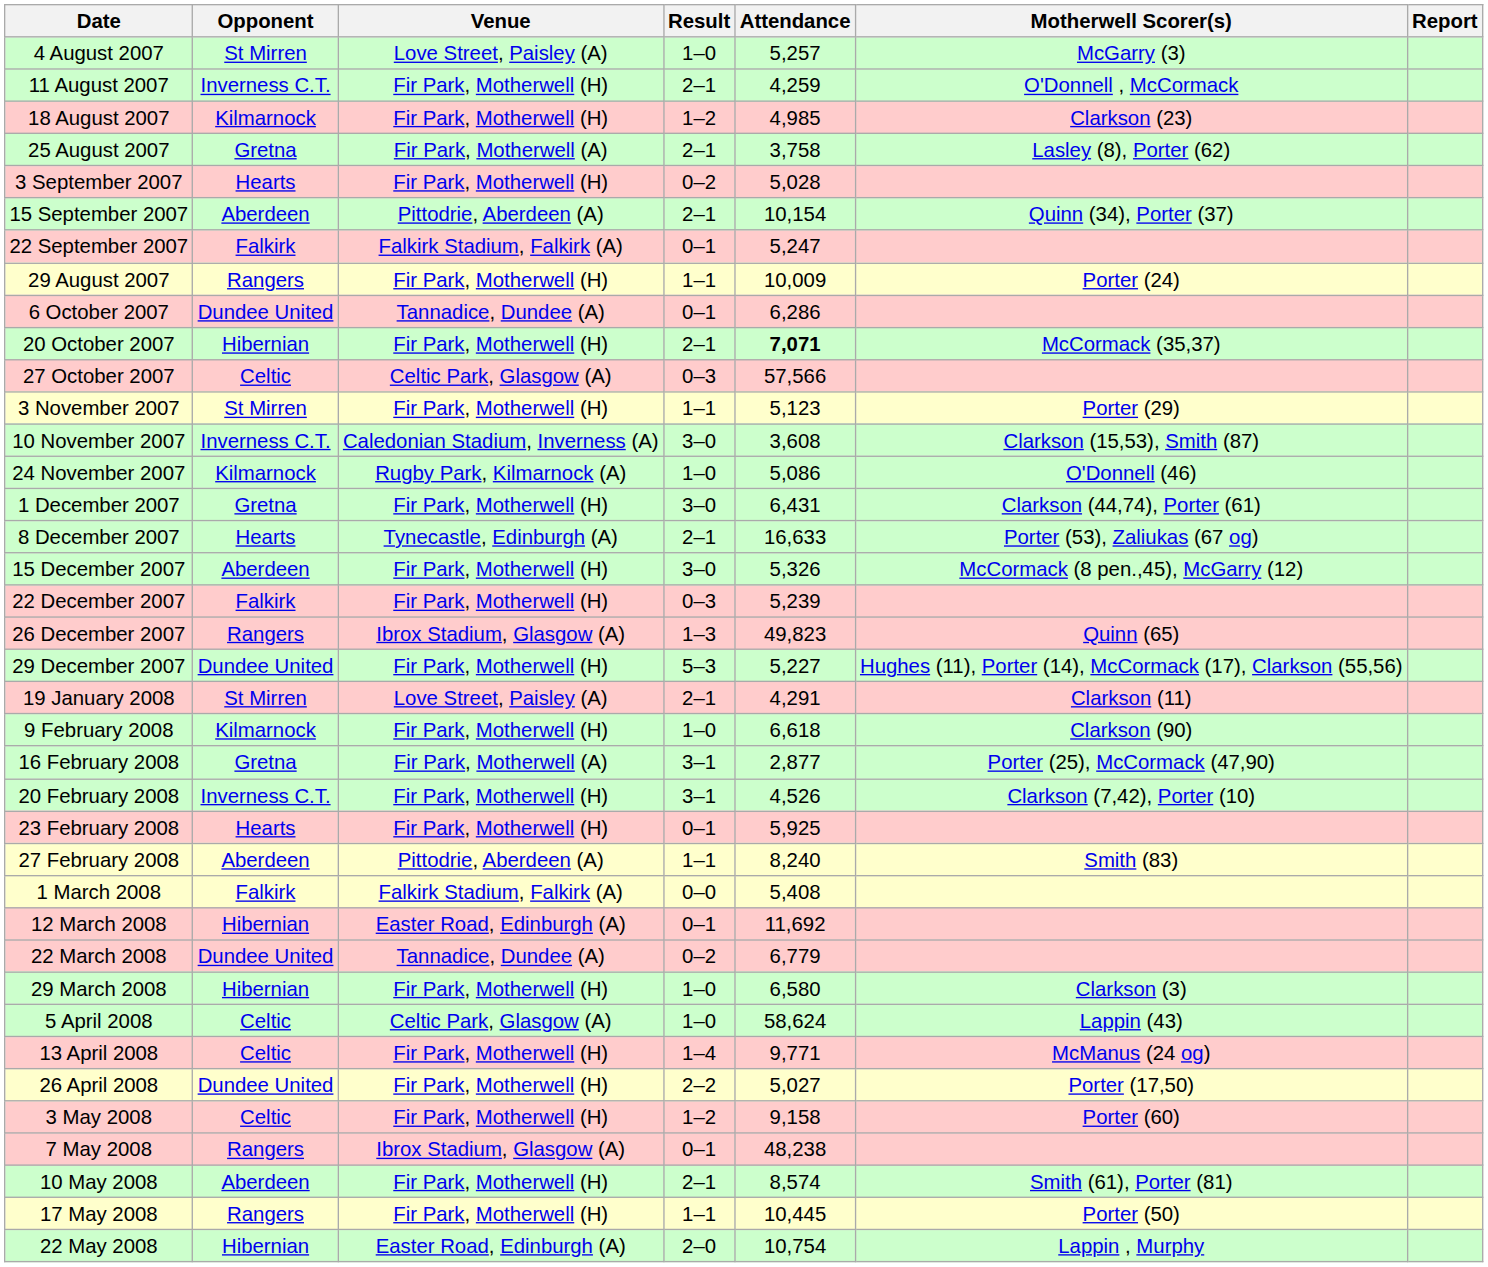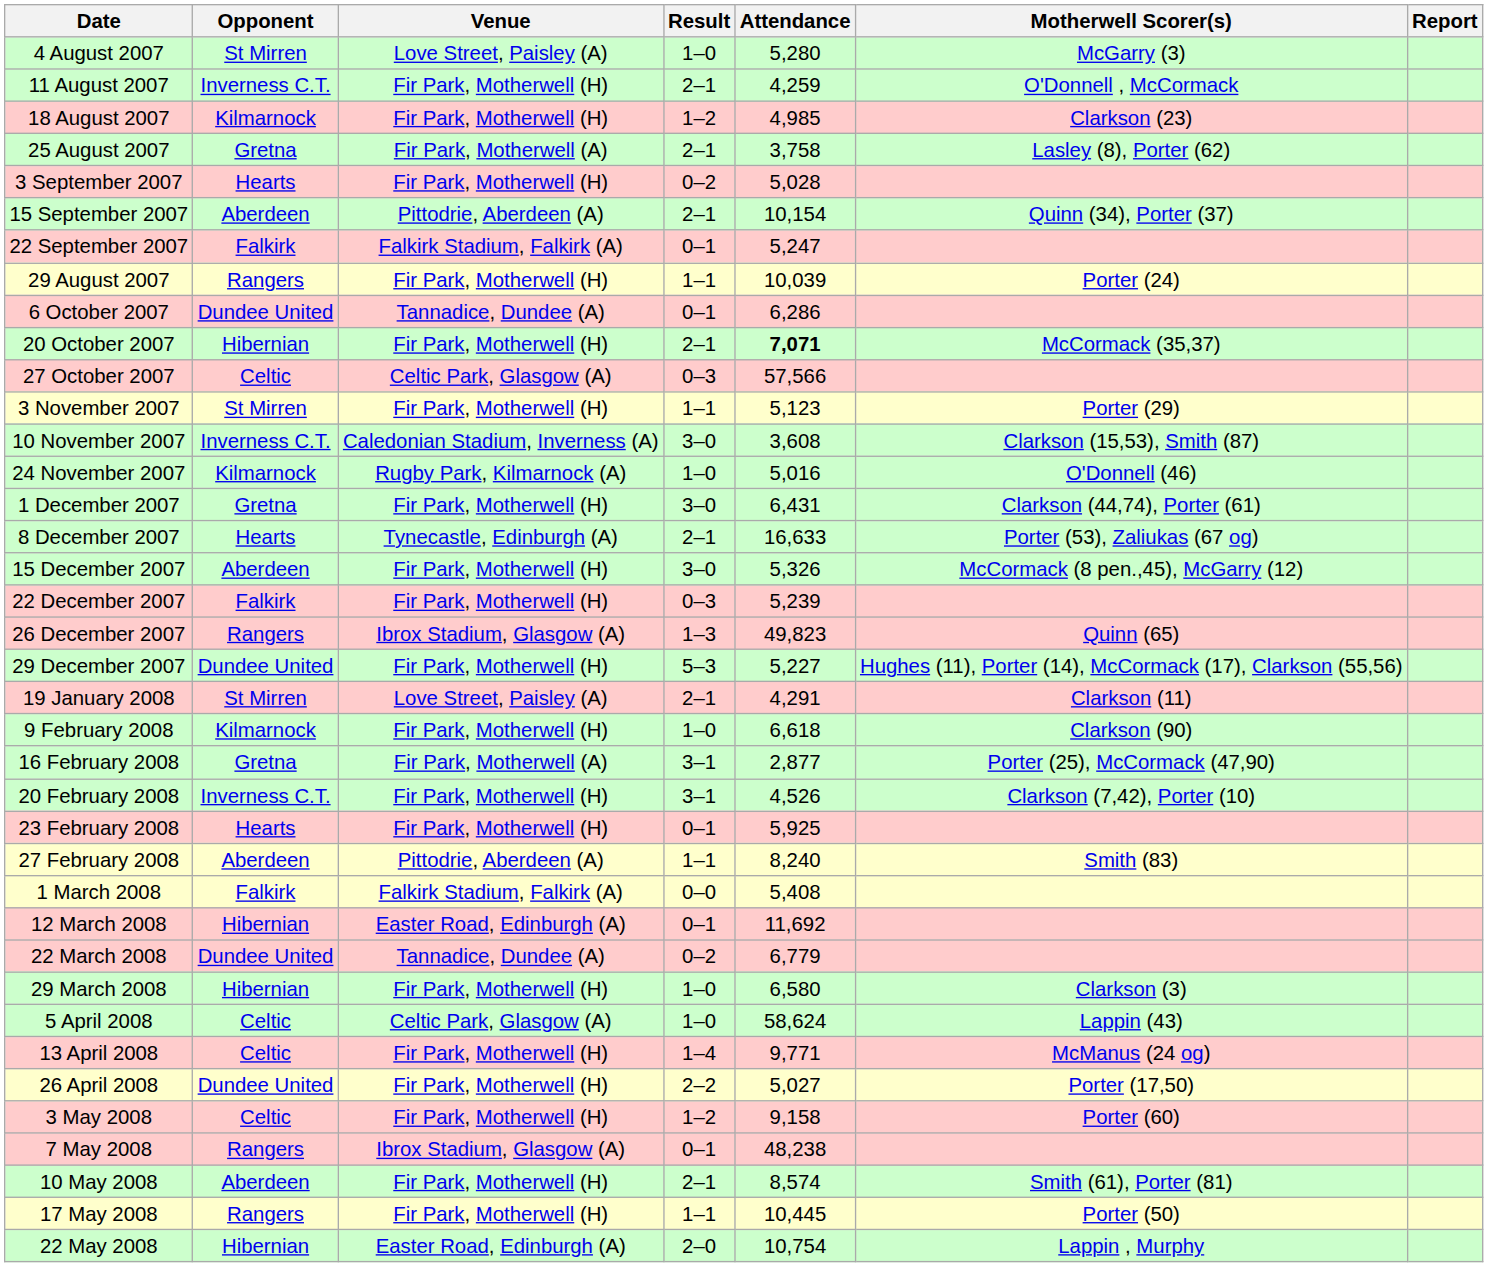 <table class="wikitable sortable" style="font-size:95%; text-align:center">
 <tr>
 <th>Date</th>
 <th>Opponent</th>
 <th>Venue</th>
 <th>Result</th>
 <th>Attendance</th>
 <th>Motherwell Scorer(s)</th>
 <th>Report</th>
 </tr>
 <tr style="background:#ccffcc;">
 <td>4 August 2007</td>
 <td><a href='#'>St Mirren</a></td>
 <td><a href='#'>Love Street</a>, <a href='#'>Paisley</a> (A)</td>
 <td>1–0</td>
-<td>5,257</td>
+<td>5,280</td>
 <td><a href='#'>McGarry</a> (3)</td>
 <td></td>
 </tr>
 <tr style="background:#ccffcc;">
 <td>11 August 2007</td>
 <td><a href='#'>Inverness C.T.</a></td>
 <td><a href='#'>Fir Park</a>, <a href='#'>Motherwell</a> (H)</td>
 <td>2–1</td>
 <td>4,259</td>
 <td><a href='#'>O'Donnell</a> , <a href='#'>McCormack</a> </td>
 <td></td>
 </tr>
 <tr style="background:#ffcccc;">
 <td>18 August 2007</td>
 <td><a href='#'>Kilmarnock</a></td>
 <td><a href='#'>Fir Park</a>, <a href='#'>Motherwell</a> (H)</td>
 <td>1–2</td>
 <td>4,985</td>
 <td><a href='#'>Clarkson</a> (23)</td>
 <td></td>
 </tr>
 <tr style="background:#ccffcc;">
 <td>25 August 2007</td>
 <td><a href='#'>Gretna</a></td>
 <td><a href='#'>Fir Park</a>, <a href='#'>Motherwell</a> (A)</td>
 <td>2–1</td>
 <td>3,758</td>
 <td><a href='#'>Lasley</a> (8), <a href='#'>Porter</a> (62)</td>
 <td></td>
 </tr>
 <tr style="background:#ffcccc;">
 <td>3 September 2007</td>
 <td><a href='#'>Hearts</a></td>
 <td><a href='#'>Fir Park</a>, <a href='#'>Motherwell</a> (H)</td>
 <td>0–2</td>
 <td>5,028</td>
 <td></td>
 <td></td>
 </tr>
 <tr style="background:#ccffcc;">
 <td>15 September 2007</td>
 <td><a href='#'>Aberdeen</a></td>
 <td><a href='#'>Pittodrie</a>, <a href='#'>Aberdeen</a> (A)</td>
 <td>2–1</td>
 <td>10,154</td>
 <td><a href='#'>Quinn</a> (34), <a href='#'>Porter</a> (37)</td>
 <td></td>
 </tr>
 <tr style="background:#ffcccc;">
 <td>22 September 2007</td>
 <td><a href='#'>Falkirk</a></td>
 <td><a href='#'>Falkirk Stadium</a>, <a href='#'>Falkirk</a> (A)</td>
 <td>0–1</td>
 <td>5,247</td>
 <td></td>
 <td></td>
 </tr>
 <tr style="background:#ffffcc;">
 <td>29 August 2007</td>
 <td><a href='#'>Rangers</a></td>
 <td><a href='#'>Fir Park</a>, <a href='#'>Motherwell</a> (H)</td>
 <td>1–1</td>
-<td>10,009</td>
+<td>10,039</td>
 <td><a href='#'>Porter</a> (24)</td>
 <td></td>
 </tr>
 <tr style="background:#ffcccc;">
 <td>6 October 2007</td>
 <td><a href='#'>Dundee United</a></td>
 <td><a href='#'>Tannadice</a>, <a href='#'>Dundee</a> (A)</td>
 <td>0–1</td>
 <td>6,286</td>
 <td></td>
 <td></td>
 </tr>
 <tr style="background:#ccffcc;">
 <td>20 October 2007</td>
 <td><a href='#'>Hibernian</a></td>
 <td><a href='#'>Fir Park</a>, <a href='#'>Motherwell</a> (H)</td>
 <td>2–1</td>
 <td><strong>7,071</strong></td>
 <td><a href='#'>McCormack</a> (35,37)</td>
 <td></td>
 </tr>
 <tr style="background:#ffcccc;">
 <td>27 October 2007</td>
 <td><a href='#'>Celtic</a></td>
 <td><a href='#'>Celtic Park</a>, <a href='#'>Glasgow</a> (A)</td>
 <td>0–3</td>
 <td>57,566</td>
 <td></td>
 <td></td>
 </tr>
 <tr style="background:#ffffcc;">
 <td>3 November 2007</td>
 <td><a href='#'>St Mirren</a></td>
 <td><a href='#'>Fir Park</a>, <a href='#'>Motherwell</a> (H)</td>
 <td>1–1</td>
 <td>5,123</td>
 <td><a href='#'>Porter</a> (29)</td>
 <td></td>
 </tr>
 <tr style="background:#ccffcc;">
 <td>10 November 2007</td>
 <td><a href='#'>Inverness C.T.</a></td>
 <td><a href='#'>Caledonian Stadium</a>, <a href='#'>Inverness</a> (A)</td>
 <td>3–0</td>
 <td>3,608</td>
 <td><a href='#'>Clarkson</a> (15,53), <a href='#'>Smith</a> (87)</td>
 <td></td>
 </tr>
 <tr style="background:#ccffcc;">
 <td>24 November 2007</td>
 <td><a href='#'>Kilmarnock</a></td>
 <td><a href='#'>Rugby Park</a>, <a href='#'>Kilmarnock</a> (A)</td>
 <td>1–0</td>
-<td>5,086</td>
+<td>5,016</td>
 <td><a href='#'>O'Donnell</a> (46)</td>
 <td></td>
 </tr>
 <tr style="background:#ccffcc;">
 <td>1 December 2007</td>
 <td><a href='#'>Gretna</a></td>
 <td><a href='#'>Fir Park</a>, <a href='#'>Motherwell</a> (H)</td>
 <td>3–0</td>
 <td>6,431</td>
 <td><a href='#'>Clarkson</a> (44,74), <a href='#'>Porter</a> (61)</td>
 <td></td>
 </tr>
 <tr style="background:#ccffcc;">
 <td>8 December 2007</td>
 <td><a href='#'>Hearts</a></td>
 <td><a href='#'>Tynecastle</a>, <a href='#'>Edinburgh</a> (A)</td>
 <td>2–1</td>
 <td>16,633</td>
 <td><a href='#'>Porter</a> (53), <a href='#'>Zaliukas</a> (67 <a href='#'>og</a>)</td>
 <td></td>
 </tr>
 <tr style="background:#ccffcc;">
 <td>15 December 2007</td>
 <td><a href='#'>Aberdeen</a></td>
 <td><a href='#'>Fir Park</a>, <a href='#'>Motherwell</a> (H)</td>
 <td>3–0</td>
 <td>5,326</td>
 <td><a href='#'>McCormack</a> (8 pen.,45), <a href='#'>McGarry</a> (12)</td>
 <td></td>
 </tr>
 <tr style="background:#ffcccc;">
 <td>22 December 2007</td>
 <td><a href='#'>Falkirk</a></td>
 <td><a href='#'>Fir Park</a>, <a href='#'>Motherwell</a> (H)</td>
 <td>0–3</td>
 <td>5,239</td>
 <td></td>
 <td></td>
 </tr>
 <tr style="background:#ffcccc;">
 <td>26 December 2007</td>
 <td><a href='#'>Rangers</a></td>
 <td><a href='#'>Ibrox Stadium</a>, <a href='#'>Glasgow</a> (A)</td>
 <td>1–3</td>
 <td>49,823</td>
 <td><a href='#'>Quinn</a> (65)</td>
 <td></td>
 </tr>
 <tr style="background:#ccffcc;">
 <td>29 December 2007</td>
 <td><a href='#'>Dundee United</a></td>
 <td><a href='#'>Fir Park</a>, <a href='#'>Motherwell</a> (H)</td>
 <td>5–3</td>
 <td>5,227</td>
 <td><a href='#'>Hughes</a> (11), <a href='#'>Porter</a> (14), <a href='#'>McCormack</a> (17), <a href='#'>Clarkson</a> (55,56)</td>
 <td></td>
 </tr>
 <tr style="background:#ffcccc;">
 <td>19 January 2008</td>
 <td><a href='#'>St Mirren</a></td>
 <td><a href='#'>Love Street</a>, <a href='#'>Paisley</a> (A)</td>
 <td>2–1</td>
 <td>4,291</td>
 <td><a href='#'>Clarkson</a> (11)</td>
 <td></td>
 </tr>
 <tr style="background:#ccffcc;">
 <td>9 February 2008</td>
 <td><a href='#'>Kilmarnock</a></td>
 <td><a href='#'>Fir Park</a>, <a href='#'>Motherwell</a> (H)</td>
 <td>1–0</td>
 <td>6,618</td>
 <td><a href='#'>Clarkson</a> (90)</td>
 <td></td>
 </tr>
 <tr style="background:#ccffcc;">
 <td>16 February 2008</td>
 <td><a href='#'>Gretna</a></td>
 <td><a href='#'>Fir Park</a>, <a href='#'>Motherwell</a> (A)</td>
 <td>3–1</td>
 <td>2,877</td>
 <td> <a href='#'>Porter</a> (25), <a href='#'>McCormack</a> (47,90)</td>
 <td></td>
 </tr>
 <tr style="background:#ccffcc;">
 <td>20 February 2008</td>
 <td><a href='#'>Inverness C.T.</a></td>
 <td><a href='#'>Fir Park</a>, <a href='#'>Motherwell</a> (H)</td>
 <td>3–1</td>
 <td>4,526</td>
 <td><a href='#'>Clarkson</a> (7,42), <a href='#'>Porter</a> (10)</td>
 <td></td>
 </tr>
 <tr style="background:#ffcccc;">
 <td>23 February 2008</td>
 <td><a href='#'>Hearts</a></td>
 <td><a href='#'>Fir Park</a>, <a href='#'>Motherwell</a> (H)</td>
 <td>0–1</td>
 <td>5,925</td>
 <td></td>
 <td></td>
 </tr>
 <tr style="background:#ffffcc;">
 <td>27 February 2008</td>
 <td><a href='#'>Aberdeen</a></td>
 <td><a href='#'>Pittodrie</a>, <a href='#'>Aberdeen</a> (A)</td>
 <td>1–1</td>
 <td>8,240</td>
 <td><a href='#'>Smith</a> (83)</td>
 <td></td>
 </tr>
 <tr style="background:#ffffcc;">
 <td>1 March 2008</td>
 <td><a href='#'>Falkirk</a></td>
 <td><a href='#'>Falkirk Stadium</a>, <a href='#'>Falkirk</a> (A)</td>
 <td>0–0</td>
 <td>5,408</td>
 <td></td>
 <td></td>
 </tr>
 <tr style="background:#ffcccc;">
 <td>12 March 2008</td>
 <td><a href='#'>Hibernian</a></td>
 <td><a href='#'>Easter Road</a>, <a href='#'>Edinburgh</a> (A)</td>
 <td>0–1</td>
 <td>11,692</td>
 <td></td>
 <td></td>
 </tr>
 <tr style="background:#ffcccc;">
 <td>22 March 2008</td>
 <td><a href='#'>Dundee United</a></td>
 <td><a href='#'>Tannadice</a>, <a href='#'>Dundee</a> (A)</td>
 <td>0–2</td>
 <td>6,779</td>
 <td></td>
 <td></td>
 </tr>
 <tr style="background:#ccffcc;">
 <td>29 March 2008</td>
 <td><a href='#'>Hibernian</a></td>
 <td><a href='#'>Fir Park</a>, <a href='#'>Motherwell</a> (H)</td>
 <td>1–0</td>
 <td>6,580</td>
 <td><a href='#'>Clarkson</a> (3)</td>
 <td></td>
 </tr>
 <tr style="background:#ccffcc;">
 <td>5 April 2008</td>
 <td><a href='#'>Celtic</a></td>
 <td><a href='#'>Celtic Park</a>, <a href='#'>Glasgow</a> (A)</td>
 <td>1–0</td>
 <td>58,624</td>
 <td><a href='#'>Lappin</a> (43)</td>
 <td></td>
 </tr>
 <tr style="background:#ffcccc;">
 <td>13 April 2008</td>
 <td><a href='#'>Celtic</a></td>
 <td><a href='#'>Fir Park</a>, <a href='#'>Motherwell</a> (H)</td>
 <td>1–4</td>
 <td>9,771</td>
 <td><a href='#'>McManus</a> (24 <a href='#'>og</a>)</td>
 <td></td>
 </tr>
 <tr style="background:#ffffcc;">
 <td>26 April 2008</td>
 <td><a href='#'>Dundee United</a></td>
 <td><a href='#'>Fir Park</a>, <a href='#'>Motherwell</a> (H)</td>
 <td>2–2</td>
 <td>5,027</td>
 <td><a href='#'>Porter</a> (17,50)</td>
 <td></td>
 </tr>
 <tr style="background:#ffcccc;">
 <td>3 May 2008</td>
 <td><a href='#'>Celtic</a></td>
 <td><a href='#'>Fir Park</a>, <a href='#'>Motherwell</a> (H)</td>
 <td>1–2</td>
 <td>9,158</td>
 <td><a href='#'>Porter</a> (60)</td>
 <td></td>
 </tr>
 <tr style="background:#ffcccc;">
 <td>7 May 2008</td>
 <td><a href='#'>Rangers</a></td>
 <td><a href='#'>Ibrox Stadium</a>, <a href='#'>Glasgow</a> (A)</td>
 <td>0–1</td>
 <td>48,238</td>
 <td></td>
 <td></td>
 </tr>
 <tr style="background:#ccffcc;">
 <td>10 May 2008</td>
 <td><a href='#'>Aberdeen</a></td>
 <td><a href='#'>Fir Park</a>, <a href='#'>Motherwell</a> (H)</td>
 <td>2–1</td>
 <td>8,574</td>
 <td><a href='#'>Smith</a> (61), <a href='#'>Porter</a> (81)</td>
 <td></td>
 </tr>
 <tr style="background:#ffffcc;">
 <td>17 May 2008</td>
 <td><a href='#'>Rangers</a></td>
 <td><a href='#'>Fir Park</a>, <a href='#'>Motherwell</a> (H)</td>
 <td>1–1</td>
 <td>10,445</td>
 <td><a href='#'>Porter</a> (50)</td>
 <td></td>
 </tr>
 <tr style="background:#ccffcc;">
 <td>22 May 2008</td>
 <td><a href='#'>Hibernian</a></td>
 <td><a href='#'>Easter Road</a>, <a href='#'>Edinburgh</a> (A)</td>
 <td>2–0</td>
 <td>10,754</td>
 <td><a href='#'>Lappin</a> , <a href='#'>Murphy</a> </td>
 <td></td>
 </tr>
 </table>
